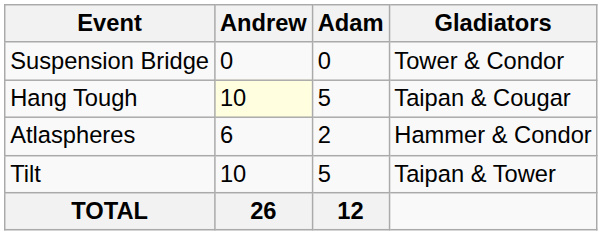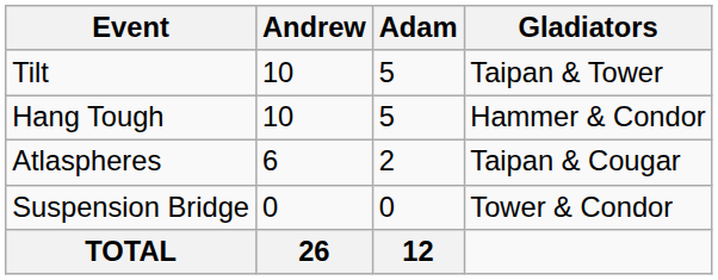 <table class="wikitable">
 <tr>
 <th>Event</th>
 <th>Andrew</th>
 <th>Adam</th>
 <th>Gladiators</th>
 </tr>
 <tr>
-<td>Suspension Bridge</td>
-<td>0</td>
-<td>0</td>
-<td>Tower & Condor</td>
+<td>Tilt</td>
+<td>10</td>
+<td>5</td>
+<td>Taipan & Tower</td>
 </tr>
 <tr>
 <td>Hang Tough</td>
-<td style="background: lightyellow;">10</td>
+<td>10</td>
 <td>5</td>
-<td>Taipan & Cougar</td>
+<td>Hammer & Condor</td>
 </tr>
 <tr>
 <td>Atlaspheres</td>
 <td>6</td>
 <td>2</td>
-<td>Hammer & Condor</td>
+<td>Taipan & Cougar</td>
 </tr>
 <tr>
-<td>Tilt</td>
-<td>10</td>
-<td>5</td>
-<td>Taipan & Tower</td>
+<td>Suspension Bridge</td>
+<td>0</td>
+<td>0</td>
+<td>Tower & Condor</td>
 </tr>
 <tr>
 <th>TOTAL</th>
 <th>26</th>
 <th>12</th>
 </tr>
 </table>
